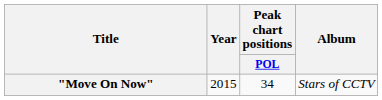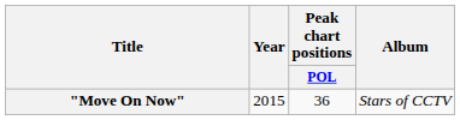 <table class="wikitable plainrowheaders" style="text-align:center;">
 <tr>
 <th scope="col" rowspan="2" style="width:15em;">Title</th>
 <th scope="col" rowspan="2">Year</th>
 <th scope="col" colspan="1">Peak chart positions</th>
 <th scope="col" rowspan="2">Album</th>
 </tr>
 <tr>
 <th scope="col" style="width:2.5em;font-size:90%;"><a href='#'>POL</a><br></th>
 </tr>
 <tr>
 <th scope="row">"Move On Now"</th>
 <td>2015</td>
-<td>34</td>
+<td>36</td>
 <td><em>Stars of CCTV</em></td>
 </tr>
 </table>
